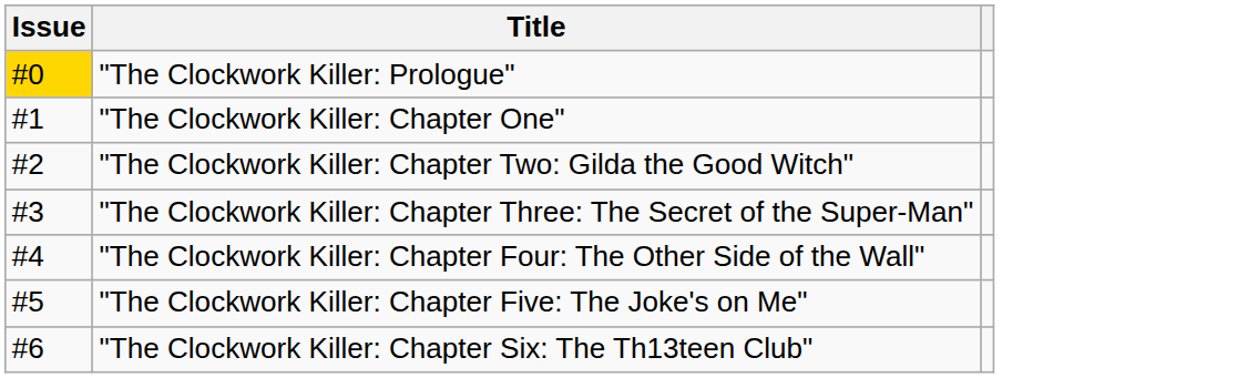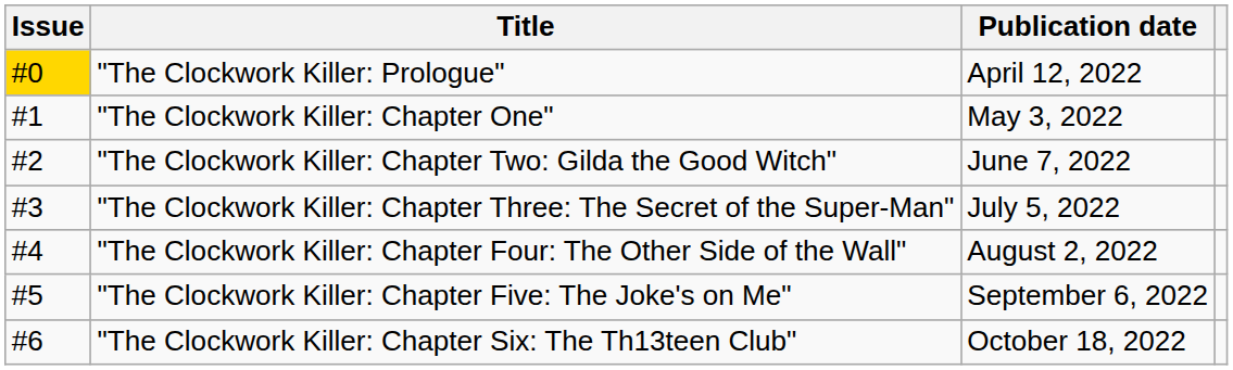 <table class="wikitable">
 <tr>
 <th>Issue</th>
 <th>Title</th>
+<th>Publication date</th>
 <th></th>
 </tr>
 <tr>
 <td style="background: gold;">#0</td>
 <td>"The Clockwork Killer: Prologue"</td>
+<td>April 12, 2022</td>
 <td></td>
 </tr>
 <tr>
 <td>#1</td>
 <td>"The Clockwork Killer: Chapter One"</td>
+<td>May 3, 2022</td>
 <td></td>
 </tr>
 <tr>
 <td>#2</td>
 <td>"The Clockwork Killer: Chapter Two: Gilda the Good Witch"</td>
+<td>June 7, 2022</td>
 <td></td>
 </tr>
 <tr>
 <td>#3</td>
 <td>"The Clockwork Killer: Chapter Three: The Secret of the Super-Man"</td>
+<td>July 5, 2022</td>
 <td></td>
 </tr>
 <tr>
 <td>#4</td>
 <td>"The Clockwork Killer: Chapter Four: The Other Side of the Wall"</td>
+<td>August 2, 2022</td>
 <td></td>
 </tr>
 <tr>
 <td>#5</td>
 <td>"The Clockwork Killer: Chapter Five: The Joke's on Me"</td>
+<td>September 6, 2022</td>
 <td></td>
 </tr>
 <tr>
 <td>#6</td>
 <td>"The Clockwork Killer: Chapter Six: The Th13teen Club"</td>
+<td>October 18, 2022</td>
 <td></td>
 </tr>
 </table>
